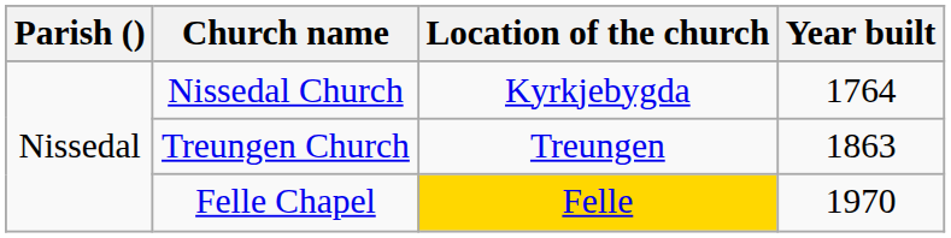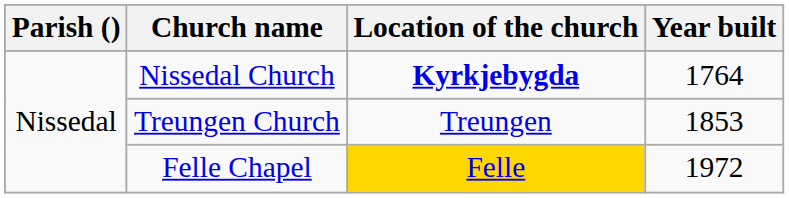 <table class="wikitable" style="text-align:center">
 <tr>
 <th>Parish ()</th>
 <th>Church name</th>
 <th>Location of the church</th>
 <th>Year built</th>
 </tr>
 <tr>
 <td rowspan="3">Nissedal</td>
 <td><a href='#'>Nissedal Church</a></td>
-<td><a href='#'>Kyrkjebygda</a></td>
+<td><strong><a href='#'>Kyrkjebygda</a></strong></td>
 <td>1764</td>
 </tr>
 <tr>
 <td><a href='#'>Treungen Church</a></td>
 <td><a href='#'>Treungen</a></td>
-<td>1863</td>
+<td>1853</td>
 </tr>
 <tr>
 <td><a href='#'>Felle Chapel</a></td>
 <td style="background: gold;"><a href='#'>Felle</a></td>
-<td>1970</td>
+<td>1972</td>
 </tr>
 </table>
